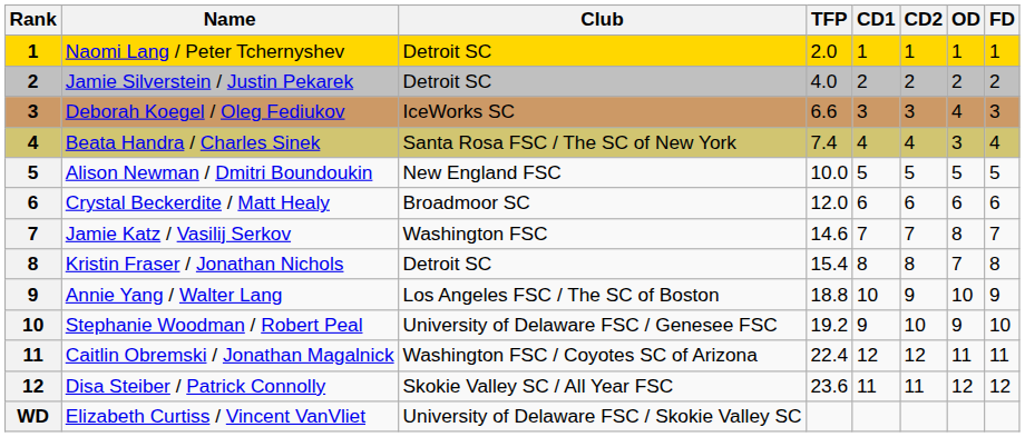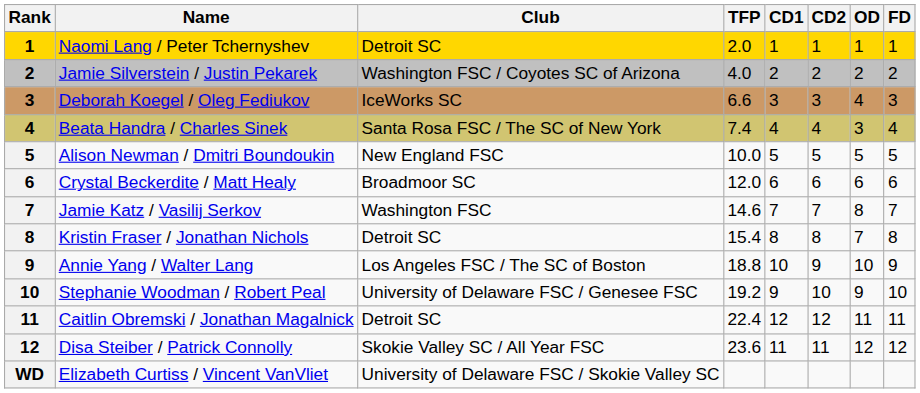 <table class="wikitable">
 <tr>
 <th>Rank</th>
 <th>Name</th>
 <th>Club</th>
 <th>TFP</th>
 <th>CD1</th>
 <th>CD2</th>
 <th>OD</th>
 <th>FD</th>
 </tr>
 <tr bgcolor="gold">
 <td align="center"><strong>1</strong></td>
 <td><a href='#'>Naomi Lang</a> / Peter Tchernyshev</td>
 <td>Detroit SC</td>
 <td>2.0</td>
 <td>1</td>
 <td>1</td>
 <td>1</td>
 <td>1</td>
 </tr>
 <tr bgcolor="silver">
 <td align="center"><strong>2</strong></td>
 <td><a href='#'>Jamie Silverstein</a> / <a href='#'>Justin Pekarek</a></td>
-<td>Detroit SC</td>
+<td>Washington FSC / Coyotes SC of Arizona</td>
 <td>4.0</td>
 <td>2</td>
 <td>2</td>
 <td>2</td>
 <td>2</td>
 </tr>
 <tr bgcolor="cc9966">
 <td align="center"><strong>3</strong></td>
 <td><a href='#'>Deborah Koegel</a> / <a href='#'>Oleg Fediukov</a></td>
 <td>IceWorks SC</td>
 <td>6.6</td>
 <td>3</td>
 <td>3</td>
 <td>4</td>
 <td>3</td>
 </tr>
 <tr bgcolor="#d1c571">
 <td align="center"><strong>4</strong></td>
 <td><a href='#'>Beata Handra</a> / <a href='#'>Charles Sinek</a></td>
 <td>Santa Rosa FSC / The SC of New York</td>
 <td>7.4</td>
 <td>4</td>
 <td>4</td>
 <td>3</td>
 <td>4</td>
 </tr>
 <tr>
 <th>5</th>
 <td><a href='#'>Alison Newman</a> / <a href='#'>Dmitri Boundoukin</a></td>
 <td>New England FSC</td>
 <td>10.0</td>
 <td>5</td>
 <td>5</td>
 <td>5</td>
 <td>5</td>
 </tr>
 <tr>
 <th>6</th>
 <td><a href='#'>Crystal Beckerdite</a> / <a href='#'>Matt Healy</a></td>
 <td>Broadmoor SC</td>
 <td>12.0</td>
 <td>6</td>
 <td>6</td>
 <td>6</td>
 <td>6</td>
 </tr>
 <tr>
 <th>7</th>
 <td><a href='#'>Jamie Katz</a> / <a href='#'>Vasilij Serkov</a></td>
 <td>Washington FSC</td>
 <td>14.6</td>
 <td>7</td>
 <td>7</td>
 <td>8</td>
 <td>7</td>
 </tr>
 <tr>
 <th>8</th>
 <td><a href='#'>Kristin Fraser</a> / <a href='#'>Jonathan Nichols</a></td>
 <td>Detroit SC</td>
 <td>15.4</td>
 <td>8</td>
 <td>8</td>
 <td>7</td>
 <td>8</td>
 </tr>
 <tr>
 <th>9</th>
 <td><a href='#'>Annie Yang</a> / <a href='#'>Walter Lang</a></td>
 <td>Los Angeles FSC / The SC of Boston</td>
 <td>18.8</td>
 <td>10</td>
 <td>9</td>
 <td>10</td>
 <td>9</td>
 </tr>
 <tr>
 <th>10</th>
 <td><a href='#'>Stephanie Woodman</a> / <a href='#'>Robert Peal</a></td>
 <td>University of Delaware FSC / Genesee FSC</td>
 <td>19.2</td>
 <td>9</td>
 <td>10</td>
 <td>9</td>
 <td>10</td>
 </tr>
 <tr>
 <th>11</th>
 <td><a href='#'>Caitlin Obremski</a> / <a href='#'>Jonathan Magalnick</a></td>
-<td>Washington FSC / Coyotes SC of Arizona</td>
+<td>Detroit SC</td>
 <td>22.4</td>
 <td>12</td>
 <td>12</td>
 <td>11</td>
 <td>11</td>
 </tr>
 <tr>
 <th>12</th>
 <td><a href='#'>Disa Steiber</a> / <a href='#'>Patrick Connolly</a></td>
 <td>Skokie Valley SC / All Year FSC</td>
 <td>23.6</td>
 <td>11</td>
 <td>11</td>
 <td>12</td>
 <td>12</td>
 </tr>
 <tr>
 <th>WD</th>
 <td><a href='#'>Elizabeth Curtiss</a> / <a href='#'>Vincent VanVliet</a></td>
 <td>University of Delaware FSC / Skokie Valley SC</td>
 <td></td>
 <td></td>
 <td></td>
 <td></td>
 <td></td>
 </tr>
 </table>
